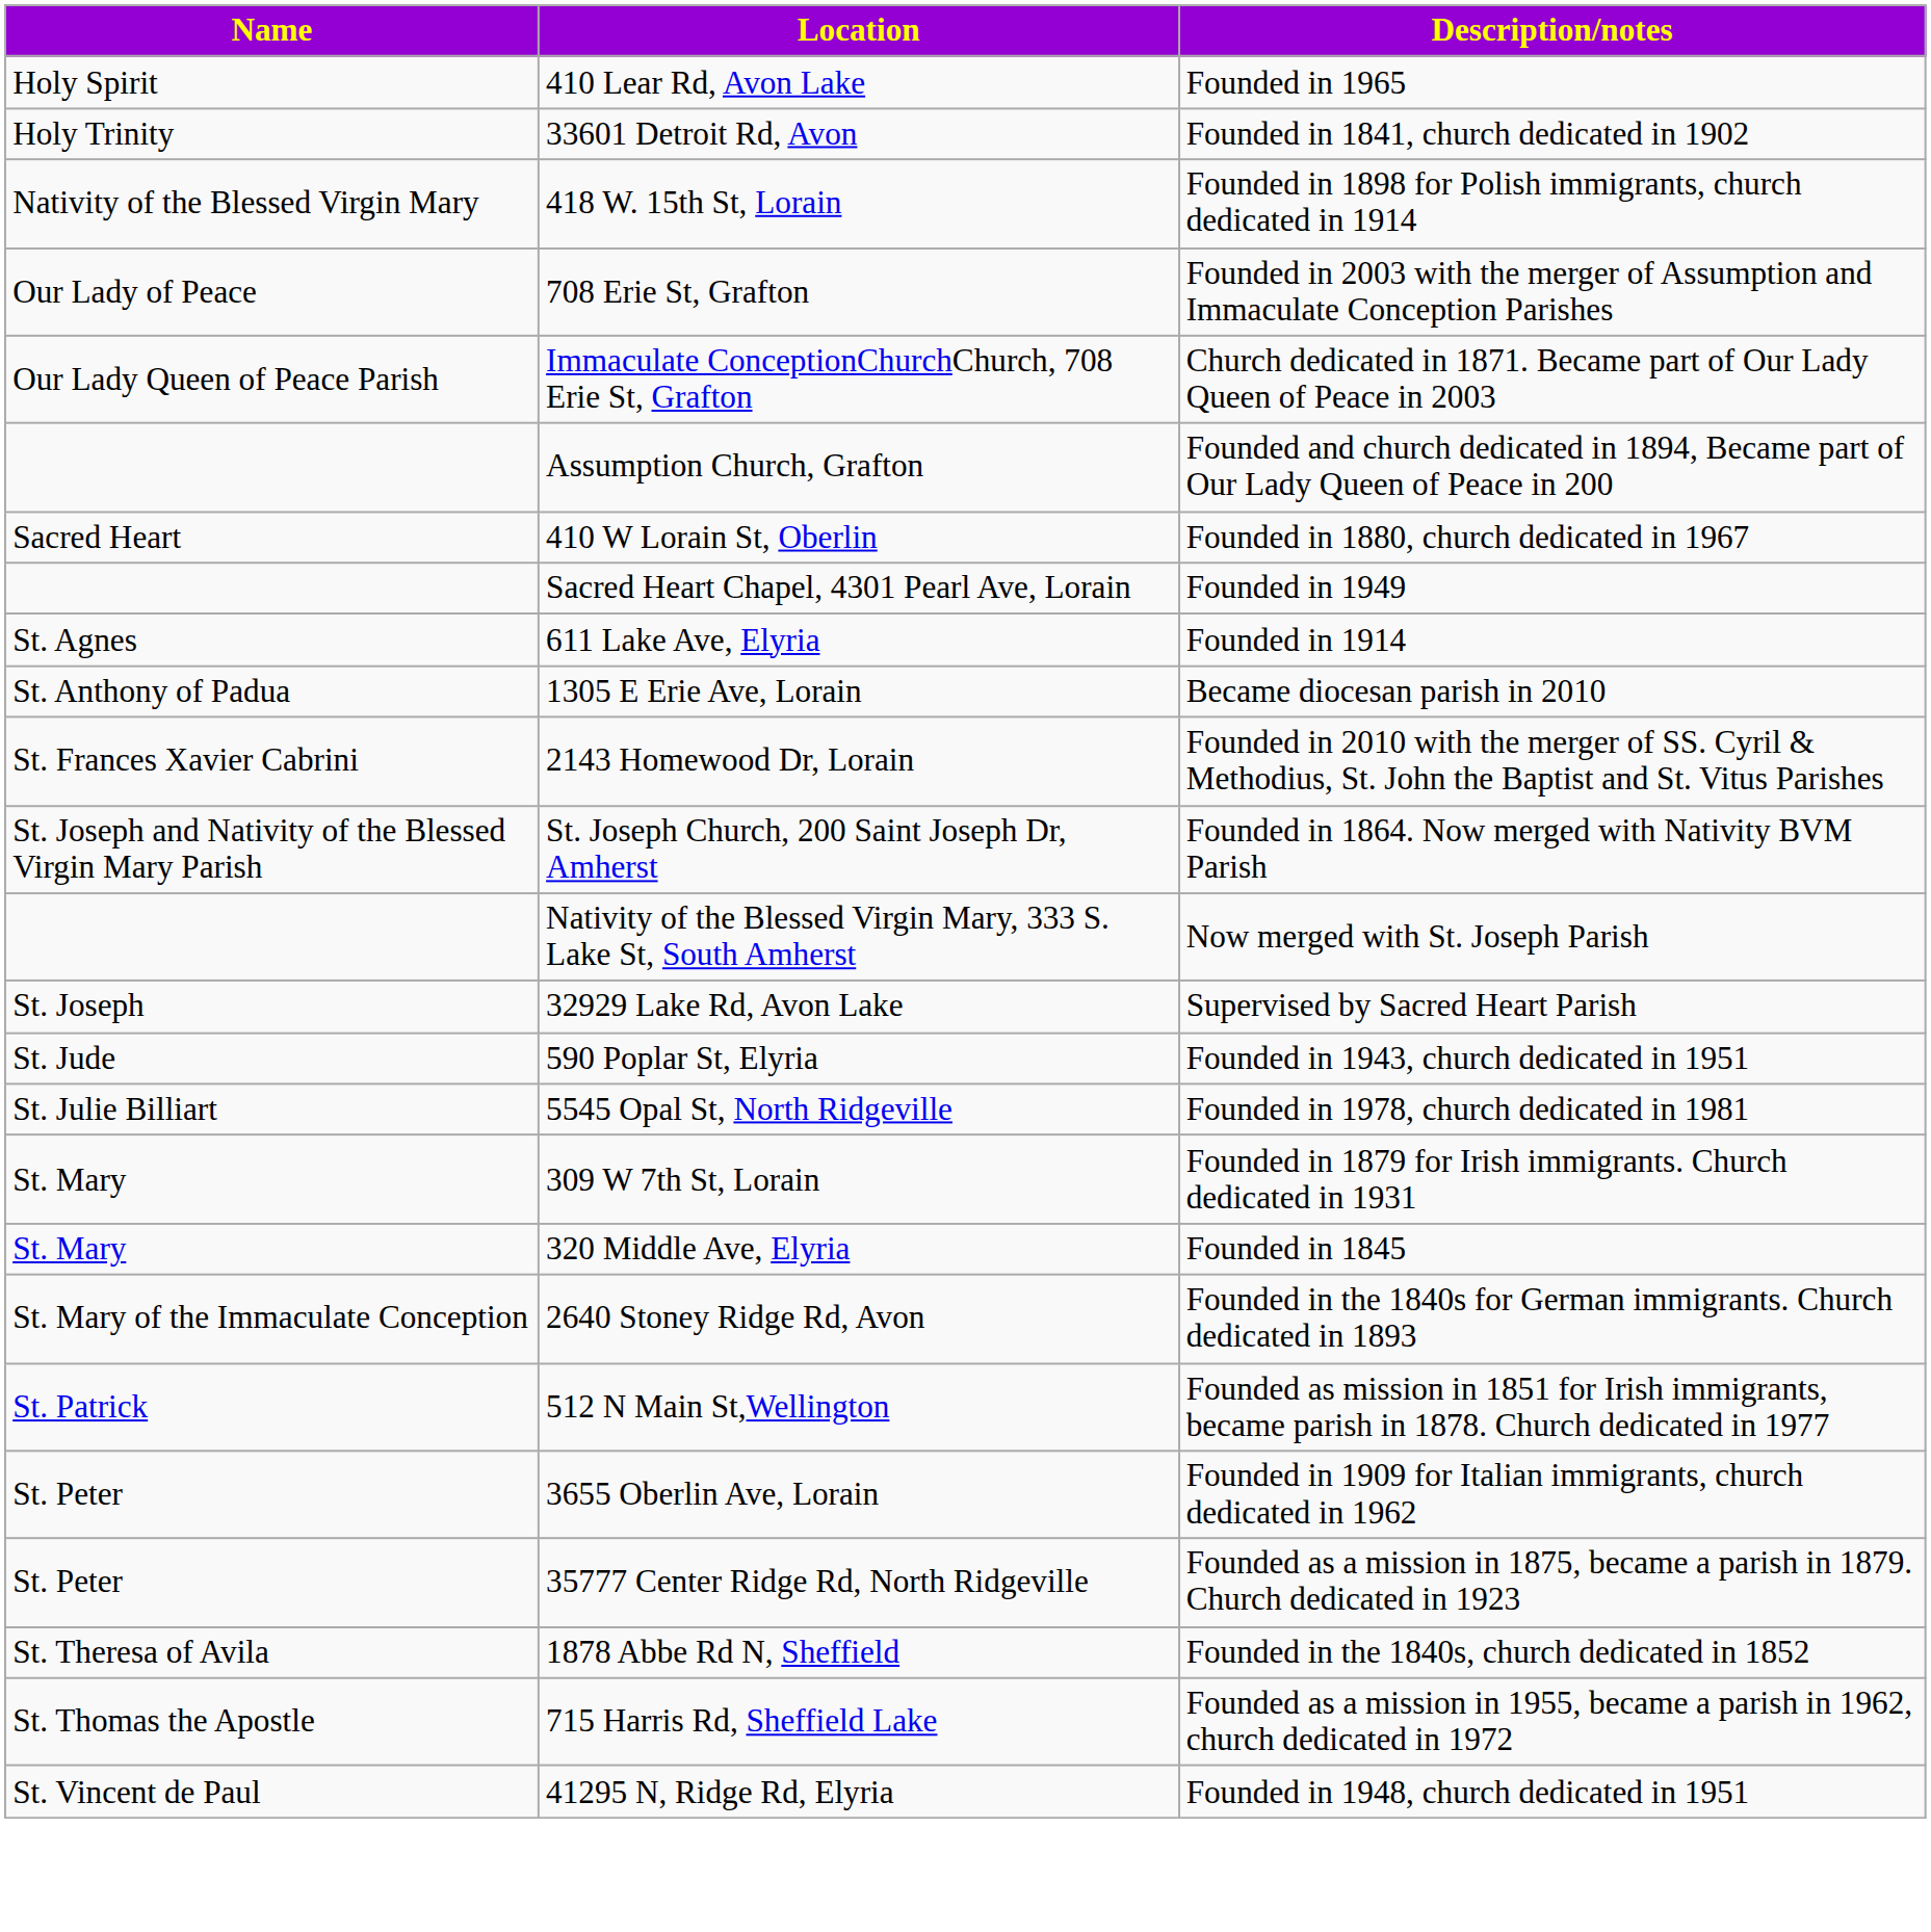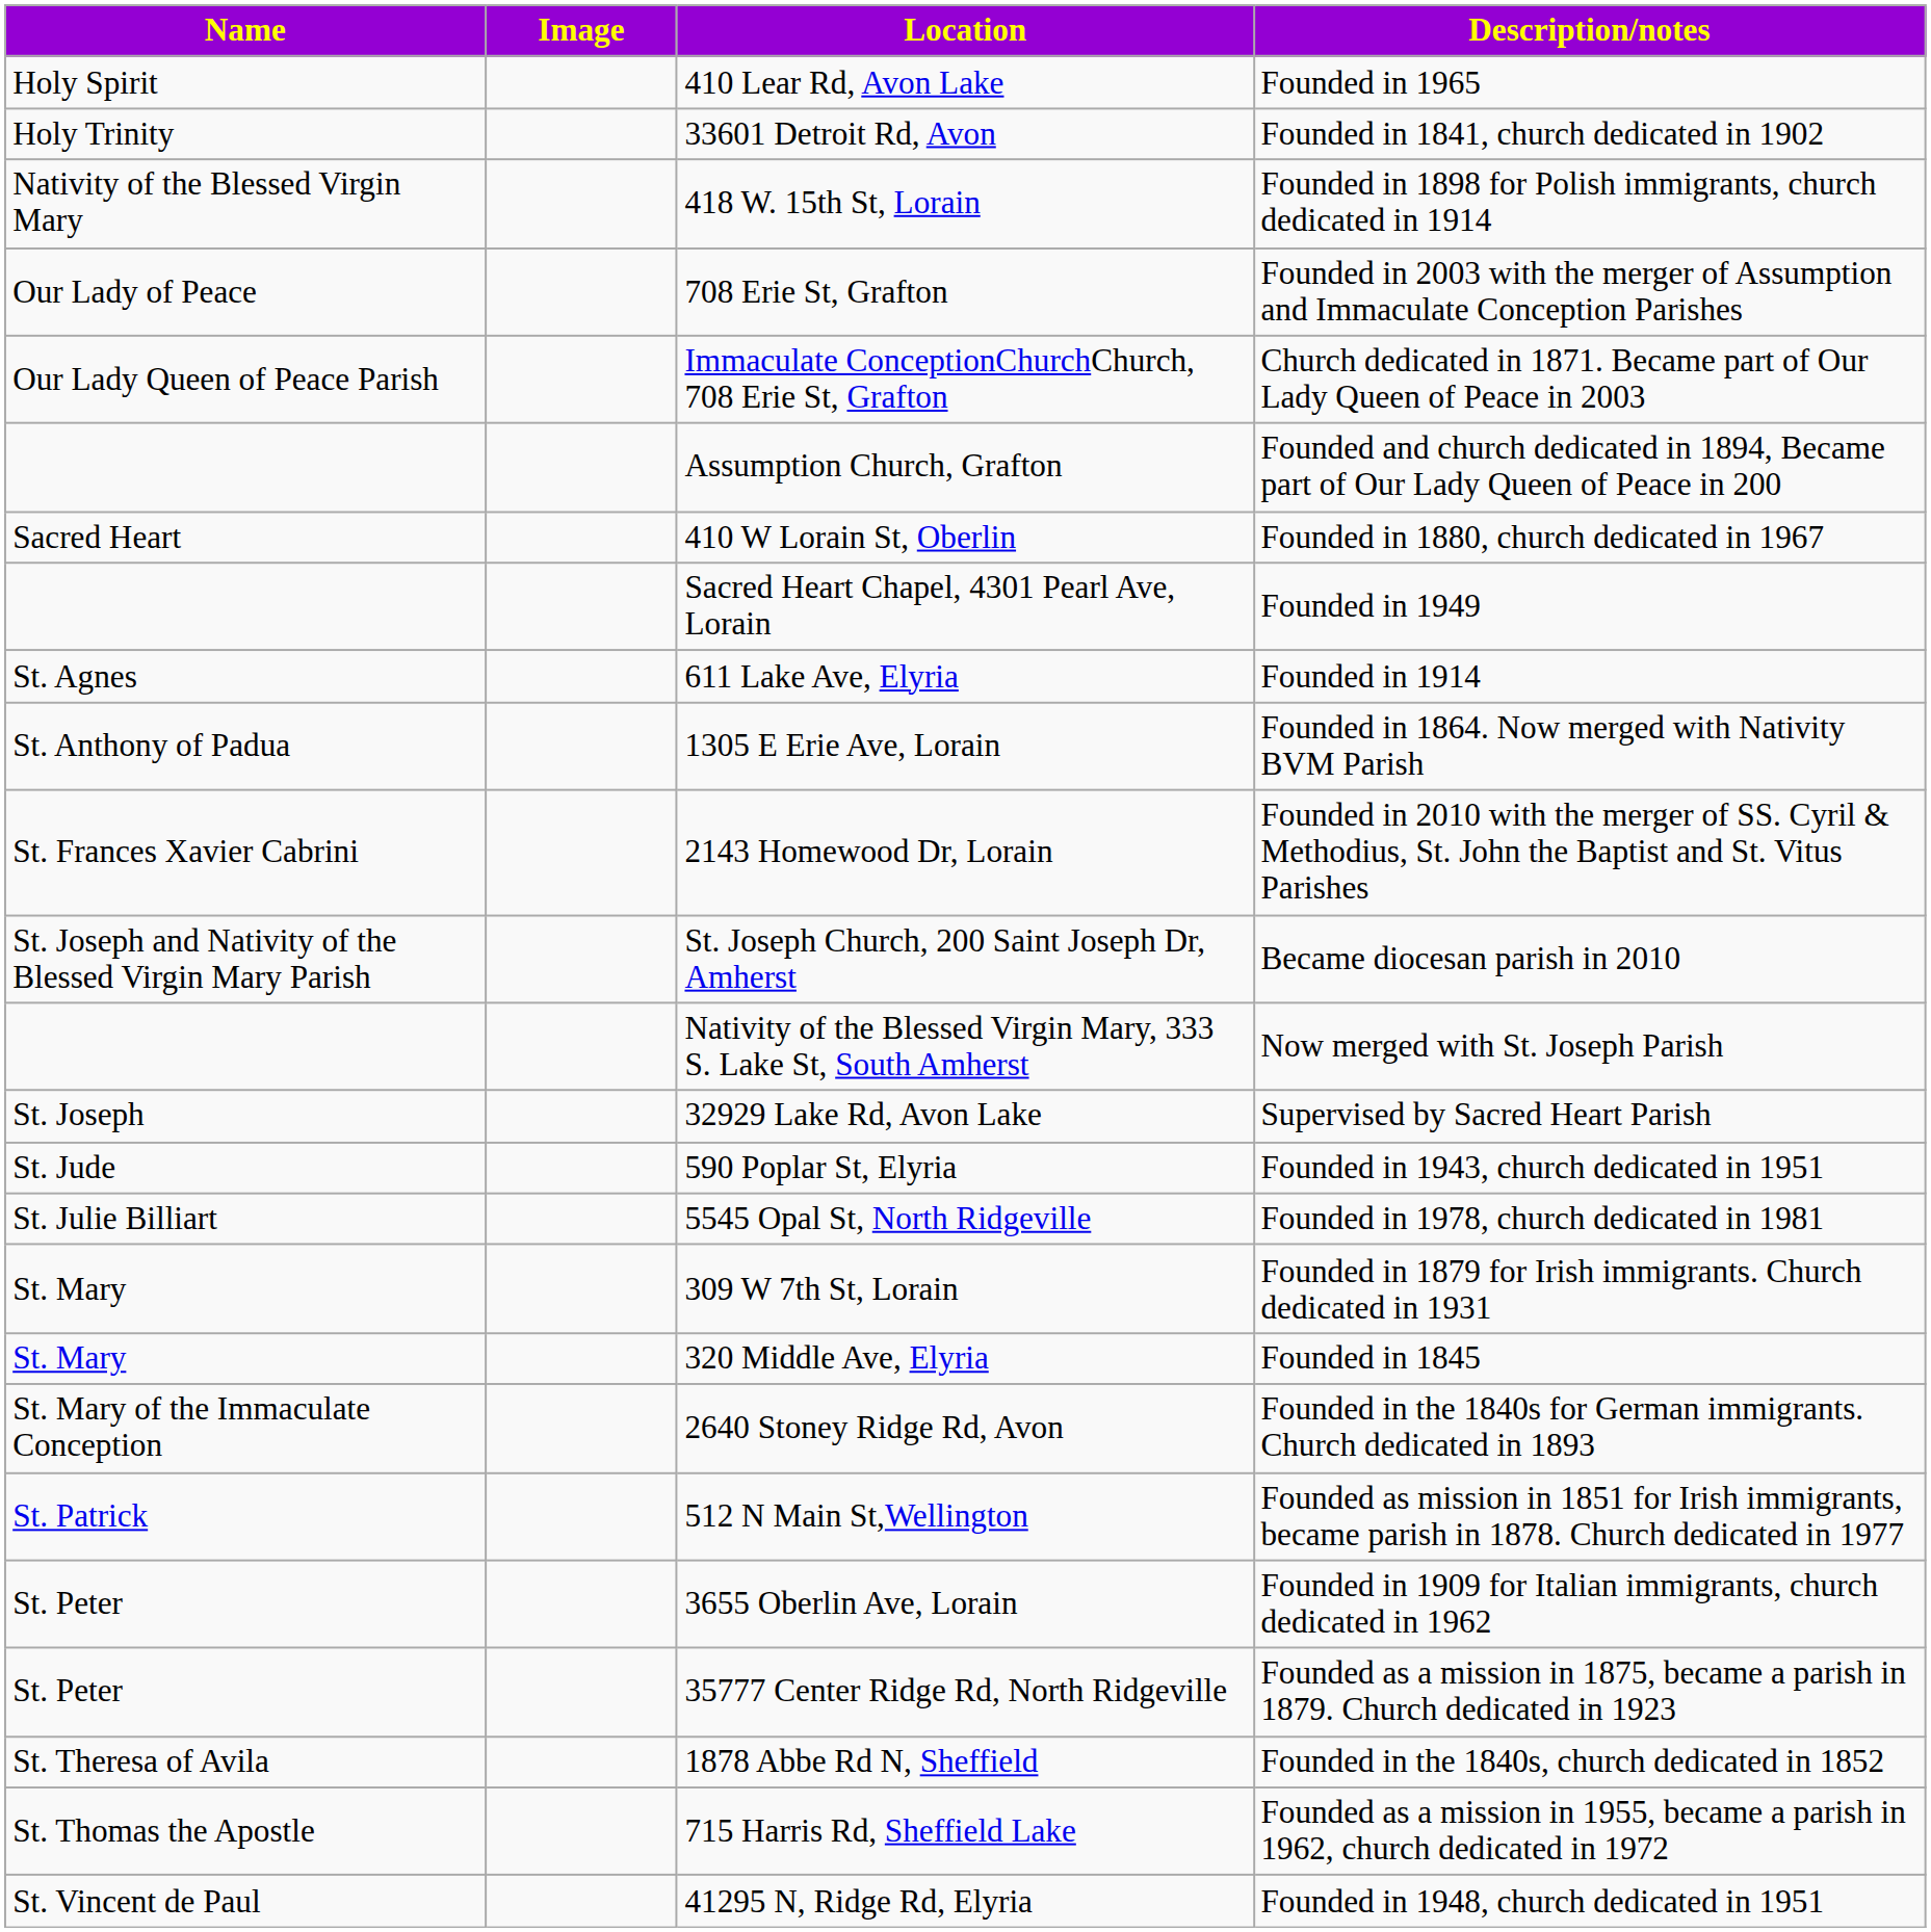 <table class="wikitable sortable" style="width:75%">
 <tr>
 <th style="background:darkviolet; color:yellow;" width="25%"><strong>Name</strong></th>
+<th style="background:darkviolet; color:yellow;" width="10%"><strong>Image</strong></th>
 <th style="background:darkviolet; color:yellow;" width="30%"><strong>Location</strong></th>
 <th style="background:darkviolet; color:yellow;" width="35%"><strong>Description/notes</strong></th>
 </tr>
 <tr>
 <td>Holy Spirit</td>
+<td></td>
 <td>410 Lear Rd, <a href='#'>Avon Lake</a></td>
 <td>Founded in 1965</td>
 </tr>
 <tr>
 <td>Holy Trinity</td>
+<td></td>
 <td>33601 Detroit Rd, <a href='#'>Avon</a></td>
 <td>Founded in 1841, church dedicated in 1902</td>
 </tr>
 <tr>
 <td>Nativity of the Blessed Virgin Mary</td>
+<td></td>
 <td>418 W. 15th St, <a href='#'>Lorain</a></td>
 <td>Founded in 1898 for Polish immigrants, church dedicated in 1914</td>
 </tr>
 <tr>
 <td>Our Lady of Peace</td>
+<td></td>
 <td>708 Erie St, Grafton</td>
 <td>Founded in 2003 with the merger of Assumption and Immaculate Conception Parishes</td>
 </tr>
 <tr>
 <td>Our Lady Queen of Peace Parish</td>
+<td></td>
 <td><a href='#'>Immaculate ConceptionChurch</a>Church, 708 Erie St, <a href='#'>Grafton</a></td>
 <td>Church dedicated in 1871. Became part of Our Lady Queen of Peace in 2003</td>
 </tr>
 <tr>
+<td></td>
 <td></td>
 <td>Assumption Church, Grafton</td>
 <td>Founded and church dedicated in 1894, Became part of Our Lady Queen of Peace in 200</td>
 </tr>
 <tr>
 <td>Sacred Heart</td>
+<td></td>
 <td>410 W Lorain St, <a href='#'>Oberlin</a></td>
 <td>Founded in 1880, church dedicated in 1967</td>
 </tr>
 <tr>
+<td></td>
 <td></td>
 <td>Sacred Heart Chapel, 4301 Pearl Ave, Lorain</td>
 <td>Founded in 1949</td>
 </tr>
 <tr>
 <td>St. Agnes</td>
+<td></td>
 <td>611 Lake Ave, <a href='#'>Elyria</a></td>
 <td>Founded in 1914</td>
 </tr>
 <tr>
 <td>St. Anthony of Padua</td>
+<td></td>
 <td>1305 E Erie Ave, Lorain</td>
-<td>Became diocesan parish in 2010</td>
+<td>Founded in 1864. Now merged with Nativity BVM Parish</td>
 </tr>
 <tr>
 <td>St. Frances Xavier Cabrini</td>
+<td></td>
 <td>2143 Homewood Dr, Lorain</td>
 <td>Founded in 2010 with the merger of SS. Cyril & Methodius, St. John the Baptist and St. Vitus Parishes</td>
 </tr>
 <tr>
 <td>St. Joseph and Nativity of the Blessed Virgin Mary Parish</td>
+<td></td>
 <td>St. Joseph Church, 200 Saint Joseph Dr, <a href='#'>Amherst</a></td>
-<td>Founded in 1864. Now merged with Nativity BVM Parish</td>
+<td>Became diocesan parish in 2010</td>
 </tr>
 <tr>
+<td></td>
 <td></td>
 <td>Nativity of the Blessed Virgin Mary, 333 S. Lake St, <a href='#'>South Amherst</a></td>
 <td>Now merged with St. Joseph Parish</td>
 </tr>
 <tr>
 <td>St. Joseph</td>
+<td></td>
 <td>32929 Lake Rd, Avon Lake</td>
 <td>Supervised by Sacred Heart Parish</td>
 </tr>
 <tr>
 <td>St. Jude</td>
+<td></td>
 <td>590 Poplar St, Elyria</td>
 <td>Founded in 1943, church dedicated in 1951</td>
 </tr>
 <tr>
 <td>St. Julie Billiart</td>
+<td></td>
 <td>5545 Opal St, <a href='#'>North Ridgeville</a></td>
 <td>Founded in 1978, church dedicated in 1981</td>
 </tr>
 <tr>
 <td>St. Mary</td>
+<td></td>
 <td>309 W 7th St, Lorain</td>
 <td>Founded in 1879 for Irish immigrants. Church dedicated in 1931</td>
 </tr>
 <tr>
 <td><a href='#'>St. Mary</a></td>
+<td></td>
 <td>320 Middle Ave, <a href='#'>Elyria</a></td>
 <td>Founded in 1845</td>
 </tr>
 <tr>
 <td>St. Mary of the Immaculate Conception</td>
+<td></td>
 <td>2640 Stoney Ridge Rd, Avon</td>
 <td>Founded in the 1840s for German immigrants. Church dedicated in 1893</td>
 </tr>
 <tr>
 <td><a href='#'>St. Patrick</a></td>
+<td></td>
 <td>512 N Main St,<a href='#'>Wellington</a></td>
 <td>Founded as mission in 1851 for Irish immigrants, became parish in 1878. Church dedicated in 1977</td>
 </tr>
 <tr>
 <td>St. Peter</td>
+<td></td>
 <td>3655 Oberlin Ave, Lorain</td>
 <td>Founded in 1909 for Italian immigrants, church dedicated in 1962</td>
 </tr>
 <tr>
 <td>St. Peter</td>
+<td></td>
 <td>35777 Center Ridge Rd, North Ridgeville</td>
 <td>Founded as a mission in 1875, became a parish in 1879. Church dedicated in 1923</td>
 </tr>
 <tr>
 <td>St. Theresa of Avila</td>
+<td></td>
 <td>1878 Abbe Rd N, <a href='#'>Sheffield</a></td>
 <td>Founded in the 1840s, church dedicated in 1852</td>
 </tr>
 <tr>
 <td>St. Thomas the Apostle</td>
+<td></td>
 <td>715 Harris Rd, <a href='#'>Sheffield Lake</a></td>
 <td>Founded as a mission in 1955, became a parish in 1962, church dedicated in 1972</td>
 </tr>
 <tr>
 <td>St. Vincent de Paul</td>
+<td></td>
 <td>41295 N, Ridge Rd, Elyria</td>
 <td>Founded in 1948, church dedicated in 1951</td>
 </tr>
 </table>
